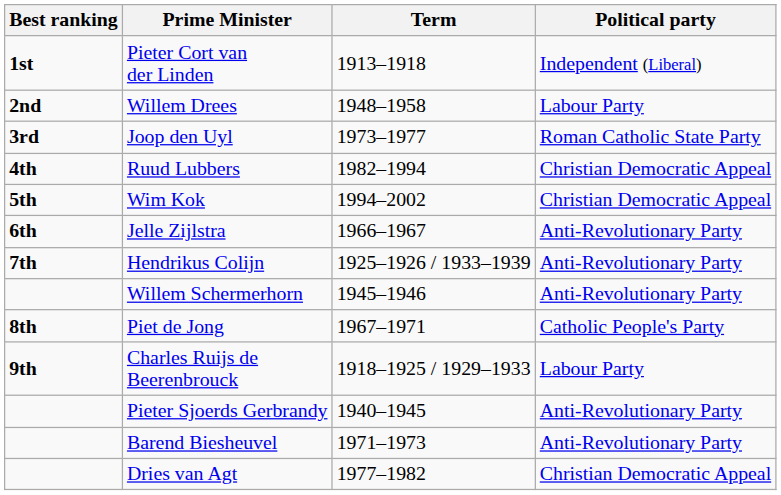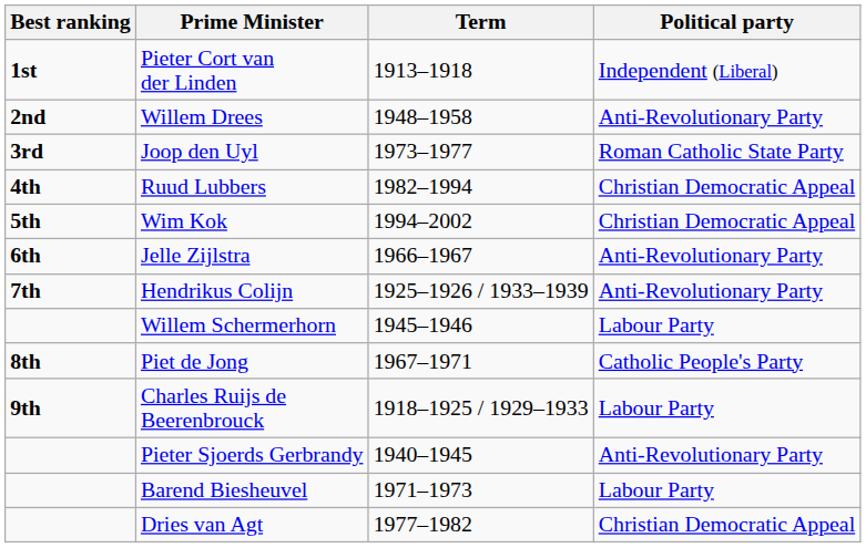 <table class="wikitable">
 <tr>
 <th>Best ranking</th>
 <th>Prime Minister</th>
 <th>Term</th>
 <th>Political party</th>
 </tr>
 <tr>
 <td><strong>1st</strong></td>
 <td><a href='#'>Pieter Cort van <br> der Linden</a></td>
 <td>1913–1918</td>
 <td><a href='#'>Independent</a> <small>(<a href='#'>Liberal</a>)</small></td>
 </tr>
 <tr>
 <td><strong>2nd</strong></td>
 <td><a href='#'>Willem Drees</a></td>
 <td>1948–1958</td>
-<td><a href='#'>Labour Party</a></td>
+<td><a href='#'>Anti-Revolutionary Party</a></td>
 </tr>
 <tr>
 <td><strong>3rd</strong></td>
 <td><a href='#'>Joop den Uyl</a></td>
 <td>1973–1977</td>
 <td><a href='#'>Roman Catholic State Party</a></td>
 </tr>
 <tr>
 <td><strong>4th</strong></td>
 <td><a href='#'>Ruud Lubbers</a></td>
 <td>1982–1994</td>
 <td><a href='#'>Christian Democratic Appeal</a></td>
 </tr>
 <tr>
 <td><strong>5th</strong></td>
 <td><a href='#'>Wim Kok</a></td>
 <td>1994–2002</td>
 <td><a href='#'>Christian Democratic Appeal</a></td>
 </tr>
 <tr>
 <td><strong>6th</strong></td>
 <td><a href='#'>Jelle Zijlstra</a></td>
 <td>1966–1967</td>
 <td><a href='#'>Anti-Revolutionary Party</a></td>
 </tr>
 <tr>
 <td><strong>7th</strong></td>
 <td><a href='#'>Hendrikus Colijn</a></td>
 <td>1925–1926 / 1933–1939</td>
 <td><a href='#'>Anti-Revolutionary Party</a></td>
 </tr>
 <tr>
 <td></td>
 <td><a href='#'>Willem Schermerhorn</a></td>
 <td>1945–1946</td>
-<td><a href='#'>Anti-Revolutionary Party</a></td>
+<td><a href='#'>Labour Party</a></td>
 </tr>
 <tr>
 <td><strong>8th</strong></td>
 <td><a href='#'>Piet de Jong</a></td>
 <td>1967–1971</td>
 <td><a href='#'>Catholic People's Party</a></td>
 </tr>
 <tr>
 <td><strong>9th</strong></td>
 <td><a href='#'>Charles Ruijs de <br> Beerenbrouck</a></td>
 <td>1918–1925 / 1929–1933</td>
 <td><a href='#'>Labour Party</a></td>
 </tr>
 <tr>
 <td></td>
 <td><a href='#'>Pieter Sjoerds Gerbrandy</a></td>
 <td>1940–1945</td>
 <td><a href='#'>Anti-Revolutionary Party</a></td>
 </tr>
 <tr>
 <td></td>
 <td><a href='#'>Barend Biesheuvel</a></td>
 <td>1971–1973</td>
-<td><a href='#'>Anti-Revolutionary Party</a></td>
+<td><a href='#'>Labour Party</a></td>
 </tr>
 <tr>
 <td></td>
 <td><a href='#'>Dries van Agt</a></td>
 <td>1977–1982</td>
 <td><a href='#'>Christian Democratic Appeal</a></td>
 </tr>
 </table>
